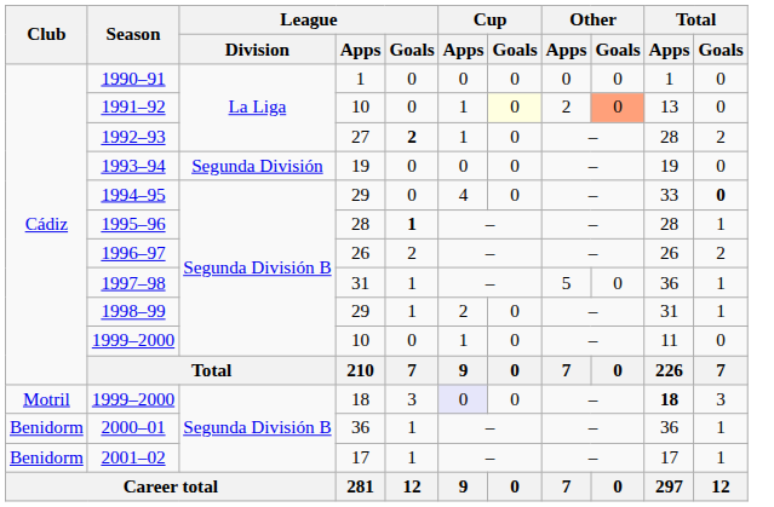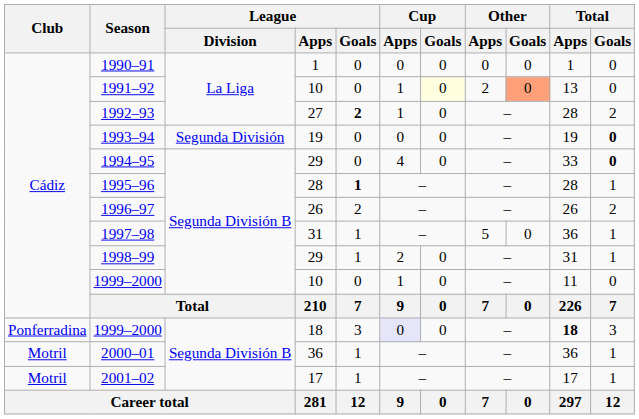 <table class="wikitable" style="text-align: center;">
 <tr>
 <th rowspan="2">Club</th>
 <th rowspan="2">Season</th>
 <th colspan="3">League</th>
 <th colspan="2">Cup</th>
 <th colspan="2">Other</th>
 <th colspan="2">Total</th>
 </tr>
 <tr>
 <th>Division</th>
 <th>Apps</th>
 <th>Goals</th>
 <th>Apps</th>
 <th>Goals</th>
 <th>Apps</th>
 <th>Goals</th>
 <th>Apps</th>
 <th>Goals</th>
 </tr>
 <tr>
 <td rowspan="11" valign="center"><a href='#'>Cádiz</a></td>
 <td><a href='#'>1990–91</a></td>
 <td rowspan="3"><a href='#'>La Liga</a></td>
 <td>1</td>
 <td>0</td>
 <td>0</td>
 <td>0</td>
 <td>0</td>
 <td>0</td>
 <td>1</td>
 <td>0</td>
 </tr>
 <tr>
 <td><a href='#'>1991–92</a></td>
 <td>10</td>
 <td>0</td>
 <td>1</td>
 <td style="background: lightyellow;">0</td>
 <td>2</td>
 <td style="background: lightsalmon;">0</td>
 <td>13</td>
 <td>0</td>
 </tr>
 <tr>
 <td><a href='#'>1992–93</a></td>
 <td>27</td>
 <td><strong>2</strong></td>
 <td>1</td>
 <td>0</td>
 <td colspan="2">–</td>
 <td>28</td>
 <td>2</td>
 </tr>
 <tr>
 <td><a href='#'>1993–94</a></td>
 <td><a href='#'>Segunda División</a></td>
 <td>19</td>
 <td>0</td>
 <td>0</td>
 <td>0</td>
 <td colspan="2">–</td>
 <td>19</td>
-<td>0</td>
+<td><strong>0</strong></td>
 </tr>
 <tr>
 <td><a href='#'>1994–95</a></td>
 <td rowspan="6"><a href='#'>Segunda División B</a></td>
 <td>29</td>
 <td>0</td>
 <td>4</td>
 <td>0</td>
 <td colspan="2">–</td>
 <td>33</td>
 <td><strong>0</strong></td>
 </tr>
 <tr>
 <td><a href='#'>1995–96</a></td>
 <td>28</td>
 <td><strong>1</strong></td>
 <td colspan="2">–</td>
 <td colspan="2">–</td>
 <td>28</td>
 <td>1</td>
 </tr>
 <tr>
 <td><a href='#'>1996–97</a></td>
 <td>26</td>
 <td>2</td>
 <td colspan="2">–</td>
 <td colspan="2">–</td>
 <td>26</td>
 <td>2</td>
 </tr>
 <tr>
 <td><a href='#'>1997–98</a></td>
 <td>31</td>
 <td>1</td>
 <td colspan="2">–</td>
 <td>5</td>
 <td>0</td>
 <td>36</td>
 <td>1</td>
 </tr>
 <tr>
 <td><a href='#'>1998–99</a></td>
 <td>29</td>
 <td>1</td>
 <td>2</td>
 <td>0</td>
 <td colspan="2">–</td>
 <td>31</td>
 <td>1</td>
 </tr>
 <tr>
 <td><a href='#'>1999–2000</a></td>
 <td>10</td>
 <td>0</td>
 <td>1</td>
 <td>0</td>
 <td colspan="2">–</td>
 <td>11</td>
 <td>0</td>
 </tr>
 <tr>
 <th colspan="2">Total</th>
 <th>210</th>
 <th>7</th>
 <th>9</th>
 <th>0</th>
 <th>7</th>
 <th>0</th>
 <th>226</th>
 <th>7</th>
 </tr>
 <tr>
-<td valign="center"><a href='#'>Motril</a></td>
+<td valign="center"><a href='#'>Ponferradina</a></td>
 <td><a href='#'>1999–2000</a></td>
 <td rowspan="3"><a href='#'>Segunda División B</a></td>
 <td>18</td>
 <td>3</td>
 <td style="background: lavender;">0</td>
 <td>0</td>
 <td colspan="2">–</td>
 <td><strong>18</strong></td>
 <td>3</td>
 </tr>
 <tr>
-<td valign="center"><a href='#'>Benidorm</a></td>
+<td valign="center"><a href='#'>Motril</a></td>
 <td><a href='#'>2000–01</a></td>
 <td>36</td>
 <td>1</td>
 <td colspan="2">–</td>
 <td colspan="2">–</td>
 <td>36</td>
 <td>1</td>
 </tr>
 <tr>
-<td valign="center"><a href='#'>Benidorm</a></td>
+<td valign="center"><a href='#'>Motril</a></td>
 <td><a href='#'>2001–02</a></td>
 <td>17</td>
 <td>1</td>
 <td colspan="2">–</td>
 <td colspan="2">–</td>
 <td>17</td>
 <td>1</td>
 </tr>
 <tr>
 <th colspan="3">Career total</th>
 <th>281</th>
 <th>12</th>
 <th>9</th>
 <th>0</th>
 <th>7</th>
 <th>0</th>
 <th>297</th>
 <th>12</th>
 </tr>
 </table>
